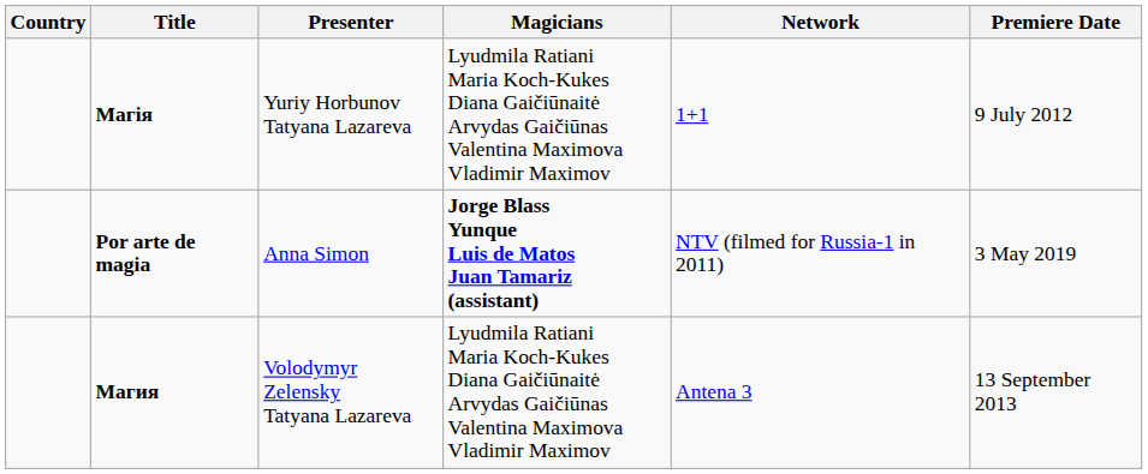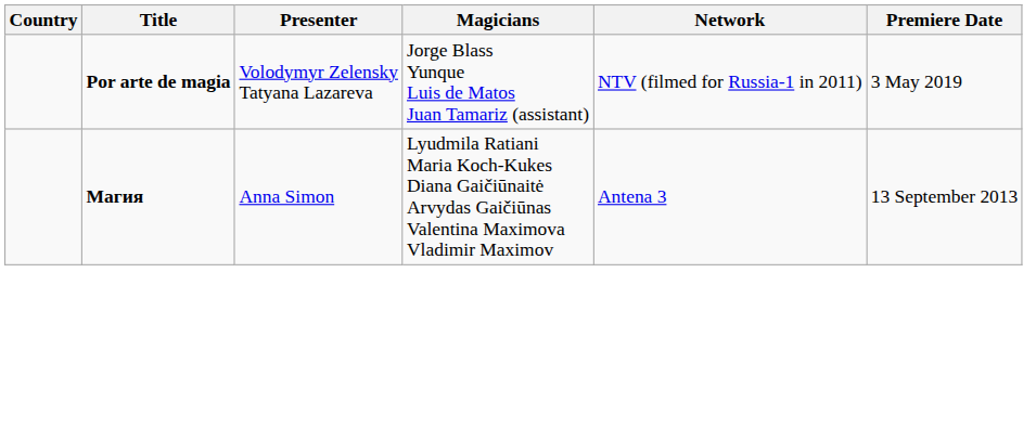 <table class="wikitable">
 <tr>
 <th>Country</th>
 <th>Title</th>
 <th>Presenter</th>
 <th>Magicians</th>
 <th>Network</th>
 <th>Premiere Date</th>
 </tr>
 <tr>
 <td><strong></strong></td>
-<td><strong>Магiя</strong></td>
-<td>Yuriy Horbunov<br>Tatyana Lazareva</td>
-<td>Lyudmila Ratiani<br>Maria Koch-Kukes<br>Diana Gaičiūnaitė<br>Arvydas Gaičiūnas<br>Valentina Maximova<br>Vladimir Maximov</td>
-<td><a href='#'>1+1</a></td>
-<td>9 July 2012</td>
-</tr>
-<tr>
-<td><strong></strong></td>
 <td><strong>Por arte de magia</strong></td>
-<td><a href='#'>Anna Simon</a></td>
-<td><strong>Jorge Blass<br>Yunque<br><a href='#'>Luis de Matos</a><br><a href='#'>Juan Tamariz</a> (assistant)</strong></td>
+<td><a href='#'>Volodymyr Zelensky</a><br>Tatyana Lazareva</td>
+<td>Jorge Blass<br>Yunque<br><a href='#'>Luis de Matos</a><br><a href='#'>Juan Tamariz</a> (assistant)</td>
 <td><a href='#'>NTV</a> (filmed for <a href='#'>Russia-1</a> in 2011)</td>
 <td>3 May 2019</td>
 </tr>
 <tr>
 <td><strong></strong></td>
 <td><strong>Магия</strong></td>
-<td><a href='#'>Volodymyr Zelensky</a><br>Tatyana Lazareva</td>
+<td><a href='#'>Anna Simon</a></td>
 <td>Lyudmila Ratiani<br>Maria Koch-Kukes<br>Diana Gaičiūnaitė<br>Arvydas Gaičiūnas<br>Valentina Maximova<br>Vladimir Maximov</td>
 <td><a href='#'>Antena 3</a></td>
 <td>13 September 2013</td>
 </tr>
 </table>
